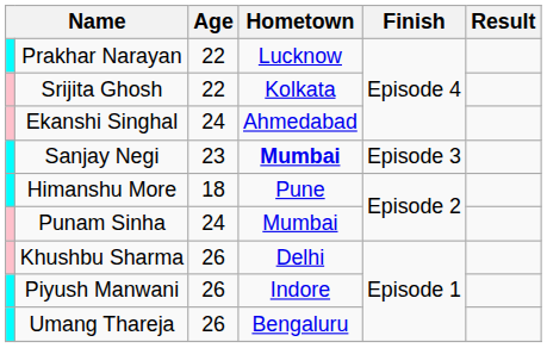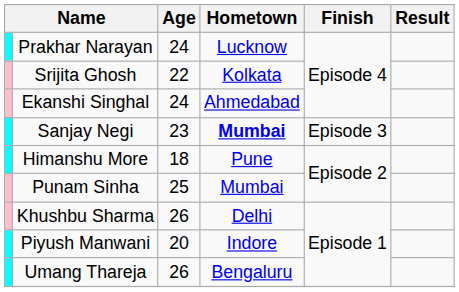 <table class="wikitable sortable" style="font-size:100%; text-align: center;">
 <tr>
 <th colspan="2">Name</th>
 <th>Age</th>
 <th>Hometown</th>
 <th>Finish</th>
 <th>Result</th>
 </tr>
 <tr>
 <td bgcolor="cyan"></td>
 <td>Prakhar Narayan</td>
-<td>22</td>
+<td>24</td>
 <td><a href='#'>Lucknow</a></td>
 <td rowspan="3">Episode 4</td>
 <td></td>
 </tr>
 <tr>
 <td bgcolor="pink"></td>
 <td>Srijita Ghosh</td>
 <td>22</td>
 <td><a href='#'>Kolkata</a></td>
 <td></td>
 </tr>
 <tr>
 <td bgcolor="pink"></td>
 <td>Ekanshi Singhal</td>
 <td>24</td>
 <td><a href='#'>Ahmedabad</a></td>
 <td></td>
 </tr>
 <tr>
 <td bgcolor="cyan"></td>
 <td>Sanjay Negi</td>
 <td>23</td>
 <td><strong><a href='#'>Mumbai</a></strong></td>
 <td>Episode 3</td>
 <td></td>
 </tr>
 <tr>
 <td bgcolor="cyan"></td>
 <td>Himanshu More</td>
 <td>18</td>
 <td><a href='#'>Pune</a></td>
 <td rowspan="2">Episode 2</td>
 <td></td>
 </tr>
 <tr>
 <td bgcolor="pink"></td>
 <td>Punam Sinha</td>
-<td>24</td>
+<td>25</td>
 <td><a href='#'>Mumbai</a></td>
 <td></td>
 </tr>
 <tr>
 <td bgcolor="pink"></td>
 <td>Khushbu Sharma</td>
 <td>26</td>
 <td><a href='#'>Delhi</a></td>
 <td rowspan="3">Episode 1</td>
 <td></td>
 </tr>
 <tr>
 <td bgcolor="cyan"></td>
 <td>Piyush Manwani</td>
-<td>26</td>
+<td>20</td>
 <td><a href='#'>Indore</a></td>
 <td></td>
 </tr>
 <tr>
 <td bgcolor="cyan"></td>
 <td>Umang Thareja</td>
 <td>26</td>
 <td><a href='#'>Bengaluru</a></td>
 <td></td>
 </tr>
 <tr>
 </tr>
 </table>
